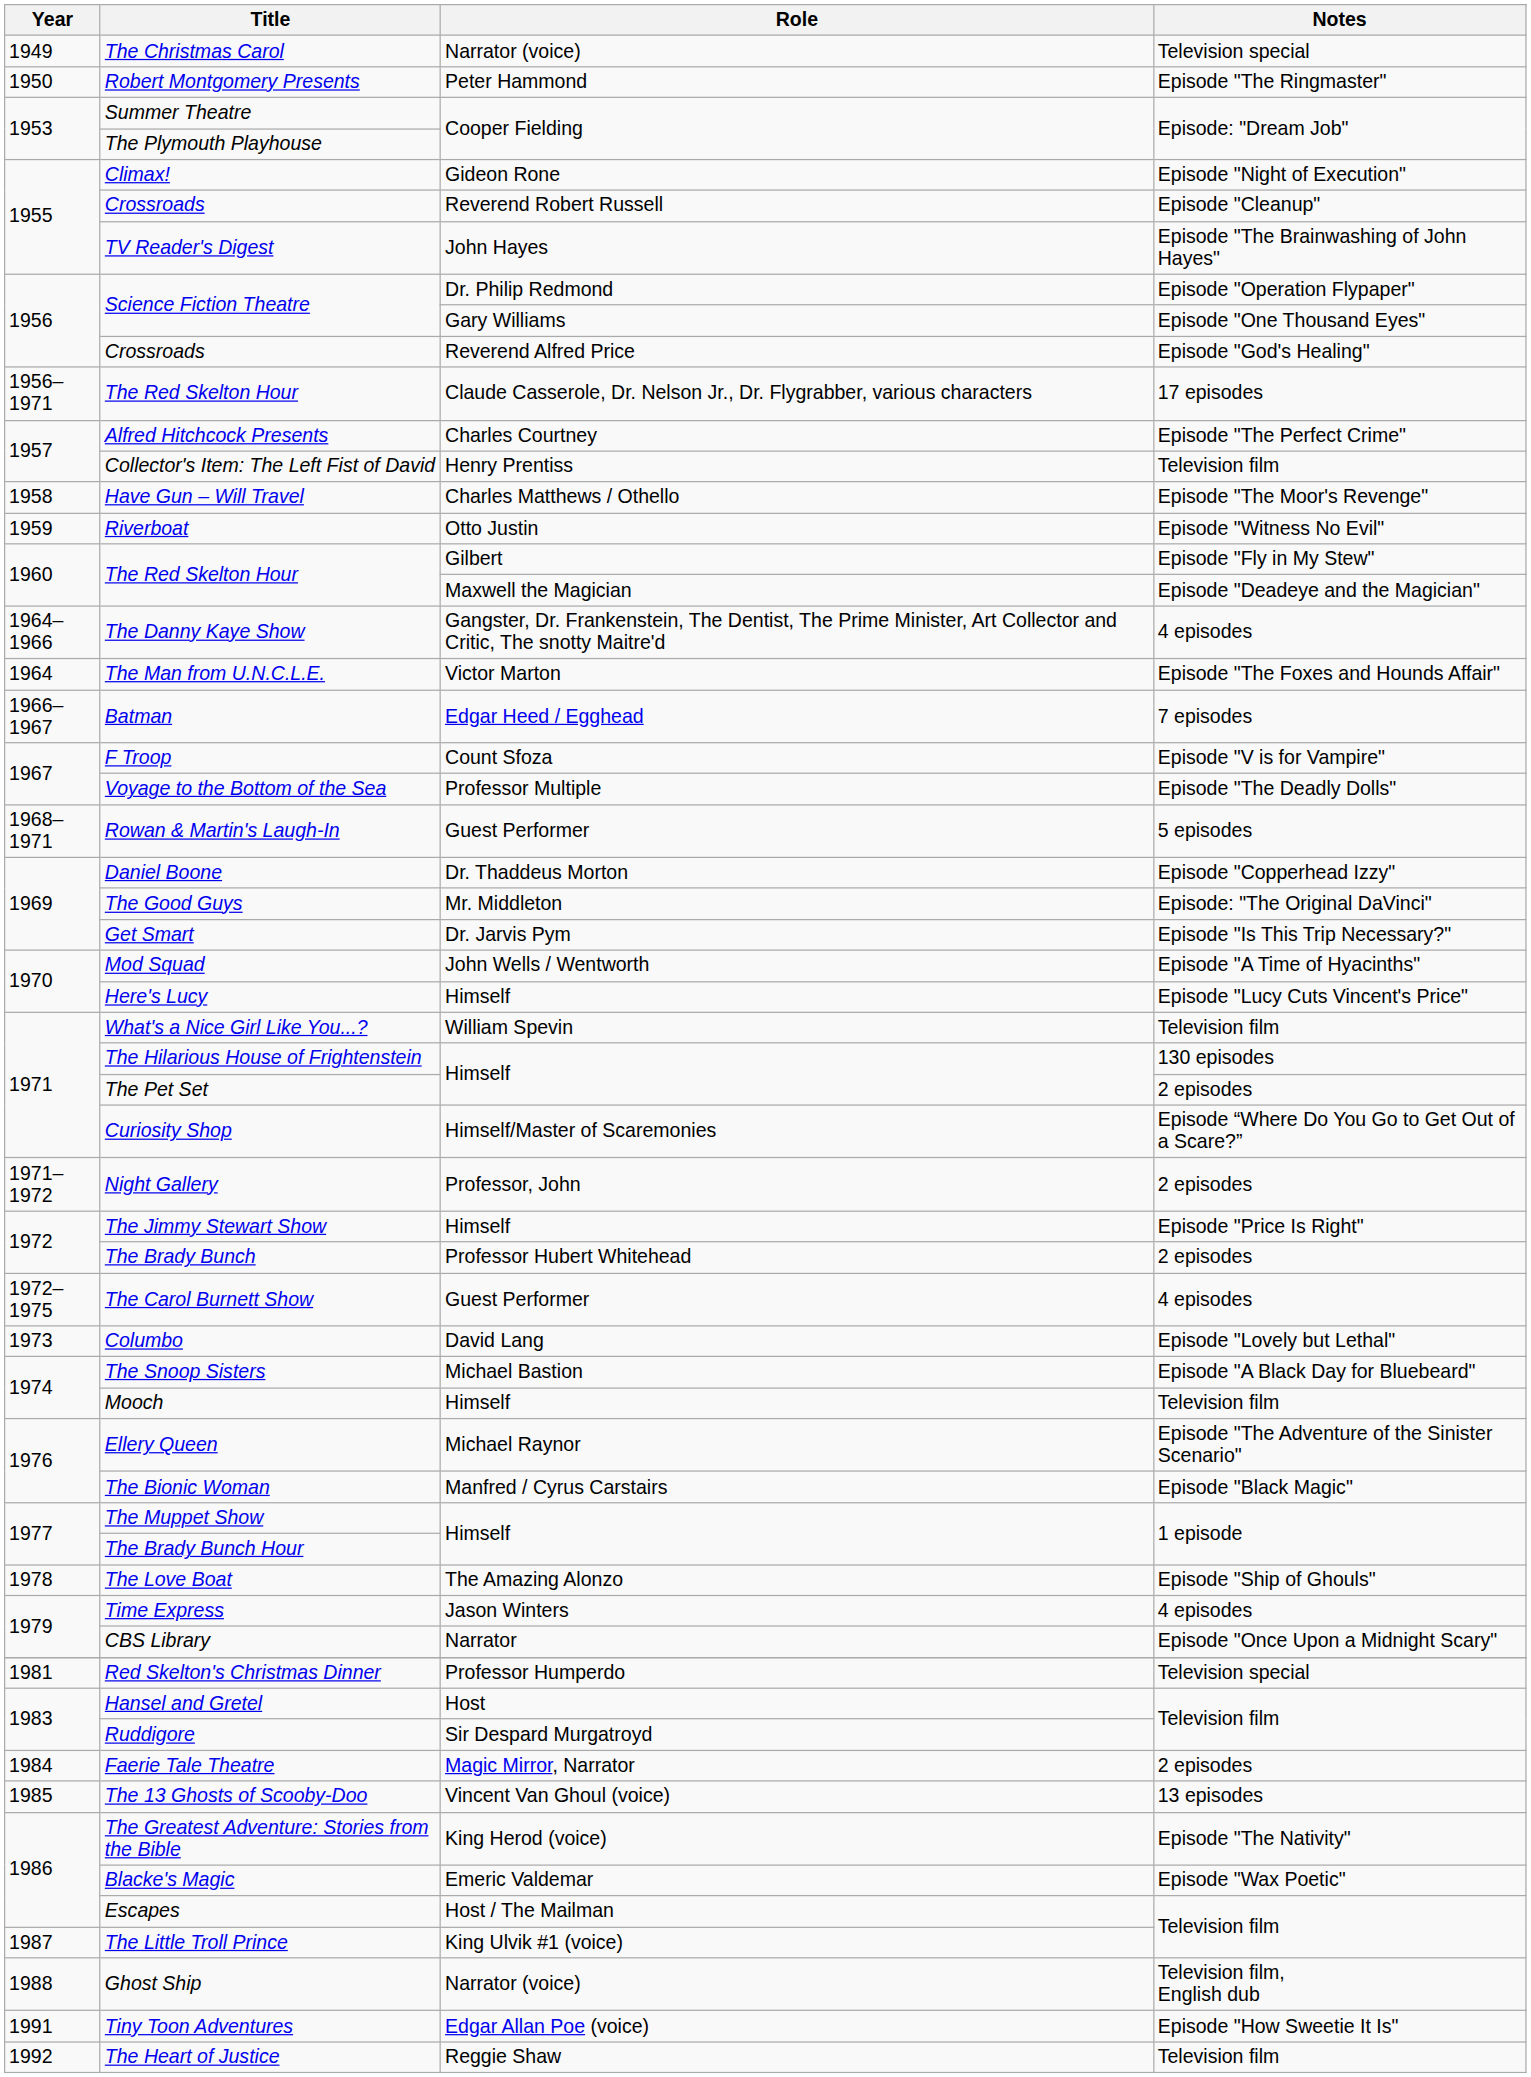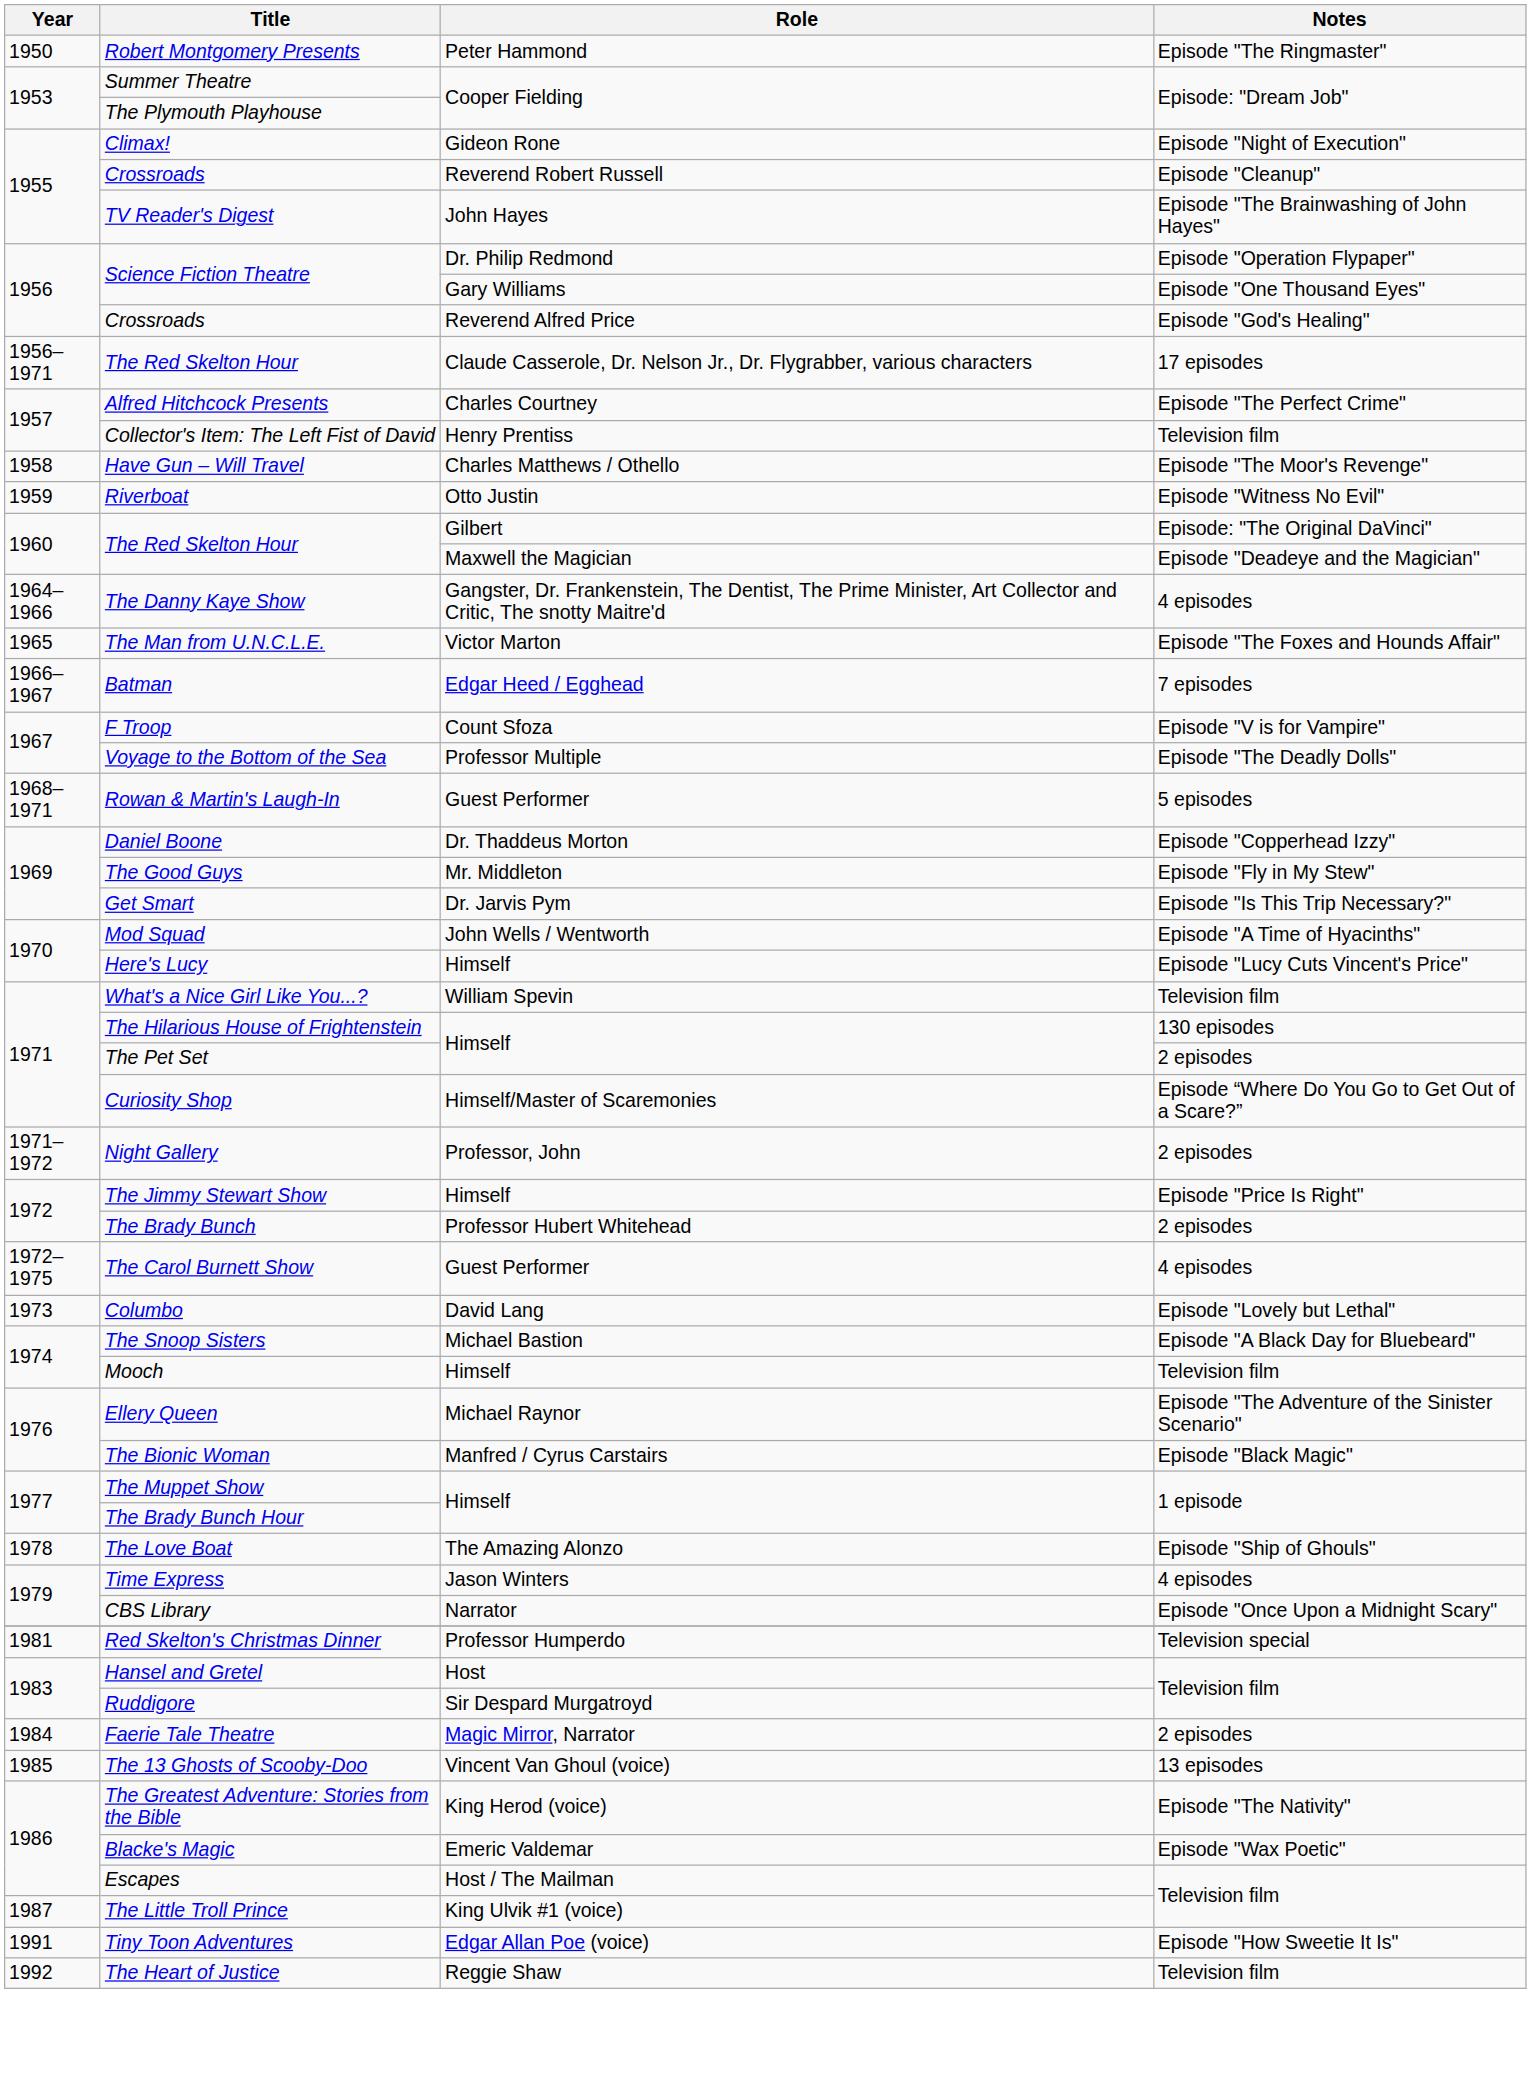 <table class="wikitable sortable">
 <tr>
 <th>Year</th>
 <th>Title</th>
 <th>Role</th>
 <th>Notes</th>
-</tr>
-<tr>
-<td>1949</td>
-<td data-sort-value="Christmas Carol, The"><em><a href='#'>The Christmas Carol</a></em></td>
-<td>Narrator (voice)</td>
-<td>Television special</td>
 </tr>
 <tr>
 <td>1950</td>
 <td><em><a href='#'>Robert Montgomery Presents</a></em></td>
 <td>Peter Hammond</td>
 <td>Episode "The Ringmaster"</td>
 </tr>
 <tr>
 <td align="left" rowspan="2">1953</td>
 <td><em>Summer Theatre</em></td>
 <td align="left" rowspan="2">Cooper Fielding</td>
 <td align="left" rowspan="2">Episode: "Dream Job"</td>
 </tr>
 <tr>
 <td data-sort-value="Plymouth Playhouse, The"><em>The Plymouth Playhouse</em></td>
 </tr>
 <tr>
 <td align="left" rowspan="3">1955</td>
 <td><em><a href='#'>Climax!</a></em></td>
 <td>Gideon Rone</td>
 <td>Episode "Night of Execution"</td>
 </tr>
 <tr>
 <td><em><a href='#'>Crossroads</a></em></td>
 <td>Reverend Robert Russell</td>
 <td>Episode "Cleanup"</td>
 </tr>
 <tr>
 <td><em><a href='#'>TV Reader's Digest</a></em></td>
 <td>John Hayes</td>
 <td>Episode "The Brainwashing of John Hayes"</td>
 </tr>
 <tr>
 <td align="left" rowspan="3">1956</td>
 <td align="left" rowspan="2"><em><a href='#'>Science Fiction Theatre</a></em></td>
 <td>Dr. Philip Redmond</td>
 <td>Episode "Operation Flypaper"</td>
 </tr>
 <tr>
 <td>Gary Williams</td>
 <td>Episode "One Thousand Eyes"</td>
 </tr>
 <tr>
 <td><em>Crossroads</em></td>
 <td>Reverend Alfred Price</td>
 <td>Episode "God's Healing"</td>
 </tr>
 <tr>
 <td>1956–1971</td>
 <td data-sort-value="Red Skelton Hour, The"><em><a href='#'>The Red Skelton Hour</a></em></td>
 <td>Claude Casserole, Dr. Nelson Jr., Dr. Flygrabber, various characters</td>
 <td>17 episodes</td>
 </tr>
 <tr>
 <td align="left" rowspan="2">1957</td>
 <td><em><a href='#'>Alfred Hitchcock Presents</a></em></td>
 <td>Charles Courtney</td>
 <td>Episode "The Perfect Crime"</td>
 </tr>
 <tr>
 <td><em>Collector's Item: The Left Fist of David</em></td>
 <td>Henry Prentiss</td>
 <td>Television film</td>
 </tr>
 <tr>
 <td>1958</td>
 <td><em><a href='#'>Have Gun – Will Travel</a></em></td>
 <td>Charles Matthews / Othello</td>
 <td>Episode "The Moor's Revenge"</td>
 </tr>
 <tr>
 <td>1959</td>
 <td><em><a href='#'>Riverboat</a></em></td>
 <td>Otto Justin</td>
 <td>Episode "Witness No Evil"</td>
 </tr>
 <tr>
 <td align="left" rowspan="2">1960</td>
 <td align="left" rowspan="2" data-sort-value="Red Skelton Hour, The"><em><a href='#'>The Red Skelton Hour</a></em></td>
 <td>Gilbert</td>
-<td>Episode "Fly in My Stew"</td>
+<td>Episode: "The Original DaVinci"</td>
 </tr>
 <tr>
 <td>Maxwell the Magician</td>
 <td>Episode "Deadeye and the Magician"</td>
 </tr>
 <tr>
 <td>1964–1966</td>
 <td data-sort-value="Danny Kaye Show, The"><em><a href='#'>The Danny Kaye Show</a></em></td>
 <td>Gangster, Dr. Frankenstein, The Dentist, The Prime Minister, Art Collector and Critic, The snotty Maitre'd</td>
 <td>4 episodes</td>
 </tr>
 <tr>
-<td>1964</td>
+<td>1965</td>
 <td data-sort-value="Man from U.N.C.L.E., The"><em><a href='#'>The Man from U.N.C.L.E.</a></em></td>
 <td>Victor Marton</td>
 <td>Episode "The Foxes and Hounds Affair"</td>
 </tr>
 <tr>
 <td align="left">1966–1967</td>
 <td><em><a href='#'>Batman</a></em></td>
 <td><a href='#'>Edgar Heed / Egghead</a></td>
 <td>7 episodes</td>
 </tr>
 <tr>
 <td align="left" rowspan="2">1967</td>
 <td><em><a href='#'>F Troop</a></em></td>
 <td>Count Sfoza</td>
 <td>Episode "V is for Vampire"</td>
 </tr>
 <tr>
 <td><em><a href='#'>Voyage to the Bottom of the Sea</a></em></td>
 <td>Professor Multiple</td>
 <td>Episode "The Deadly Dolls"</td>
 </tr>
 <tr>
 <td>1968–1971</td>
 <td><em><a href='#'>Rowan & Martin's Laugh-In</a></em></td>
 <td>Guest Performer</td>
 <td>5 episodes</td>
 </tr>
 <tr>
 <td align="left" rowspan="3">1969</td>
 <td><em><a href='#'>Daniel Boone</a></em></td>
 <td>Dr. Thaddeus Morton</td>
 <td>Episode "Copperhead Izzy"</td>
 </tr>
 <tr>
 <td data-sort-value="Good Guys, The"><em><a href='#'>The Good Guys</a></em></td>
 <td>Mr. Middleton</td>
-<td>Episode: "The Original DaVinci"</td>
+<td>Episode "Fly in My Stew"</td>
 </tr>
 <tr>
 <td><em><a href='#'>Get Smart</a></em></td>
 <td>Dr. Jarvis Pym</td>
 <td>Episode "Is This Trip Necessary?"</td>
 </tr>
 <tr>
 <td align="left" rowspan="2">1970</td>
 <td><em><a href='#'>Mod Squad</a></em></td>
 <td>John Wells / Wentworth</td>
 <td>Episode "A Time of Hyacinths"</td>
 </tr>
 <tr>
 <td><em><a href='#'>Here's Lucy</a></em></td>
 <td>Himself</td>
 <td>Episode "Lucy Cuts Vincent's Price"</td>
 </tr>
 <tr>
 <td align="left" rowspan="4">1971</td>
 <td><em><a href='#'>What's a Nice Girl Like You...?</a></em></td>
 <td>William Spevin</td>
 <td>Television film</td>
 </tr>
 <tr>
 <td data-sort-value="Hilarious House of Frightenstein, The"><em><a href='#'>The Hilarious House of Frightenstein</a></em></td>
 <td rowspan="2">Himself</td>
 <td>130 episodes</td>
 </tr>
 <tr>
 <td data-sort-value="Pet Set, The"><em>The Pet Set</em></td>
 <td>2 episodes</td>
 </tr>
 <tr>
 <td><em><a href='#'>Curiosity Shop</a></em></td>
 <td>Himself/Master of Scaremonies</td>
 <td>Episode “Where Do You Go to Get Out of a Scare?”</td>
 </tr>
 <tr>
 <td>1971–1972</td>
 <td><em><a href='#'>Night Gallery</a></em></td>
 <td>Professor, John</td>
 <td>2 episodes</td>
 </tr>
 <tr>
 <td rowspan="2" align="left">1972</td>
 <td data-sort-value="Jimmy Stewart Show, The"><em><a href='#'>The Jimmy Stewart Show</a></em></td>
 <td>Himself</td>
 <td>Episode "Price Is Right"</td>
 </tr>
 <tr>
 <td data-sort-value="Brady Bunch, The"><em><a href='#'>The Brady Bunch</a></em></td>
 <td>Professor Hubert Whitehead</td>
 <td>2 episodes</td>
 </tr>
 <tr>
 <td>1972–1975</td>
 <td data-sort-value="Carol Burnett Show, The"><em><a href='#'>The Carol Burnett Show</a></em></td>
 <td>Guest Performer</td>
 <td>4 episodes</td>
 </tr>
 <tr>
 <td>1973</td>
 <td><em><a href='#'>Columbo</a></em></td>
 <td>David Lang</td>
 <td>Episode "Lovely but Lethal"</td>
 </tr>
 <tr>
 <td align="left" rowspan="2">1974</td>
 <td data-sort-value="Snoop Sisters, The"><em><a href='#'>The Snoop Sisters</a></em></td>
 <td>Michael Bastion</td>
 <td>Episode "A Black Day for Bluebeard"</td>
 </tr>
 <tr>
 <td><em>Mooch</em></td>
 <td>Himself</td>
 <td>Television film</td>
 </tr>
 <tr>
 <td align="left" rowspan="2">1976</td>
 <td><em><a href='#'>Ellery Queen</a></em></td>
 <td>Michael Raynor</td>
 <td>Episode "The Adventure of the Sinister Scenario"</td>
 </tr>
 <tr>
 <td data-sort-value="Bionic Woman, The"><em><a href='#'>The Bionic Woman</a></em></td>
 <td>Manfred / Cyrus Carstairs</td>
 <td>Episode "Black Magic"</td>
 </tr>
 <tr>
 <td align="left" rowspan="2">1977</td>
 <td data-sort-value="Muppet Show, The"><em><a href='#'>The Muppet Show</a></em></td>
 <td rowspan="2">Himself</td>
 <td rowspan="2">1 episode</td>
 </tr>
 <tr>
 <td data-sort-value="Brady Bunch Hour, The"><em><a href='#'>The Brady Bunch Hour</a></em></td>
 </tr>
 <tr>
 <td>1978</td>
 <td data-sort-value="Love Boat, The"><em><a href='#'>The Love Boat</a></em></td>
 <td>The Amazing Alonzo</td>
 <td>Episode "Ship of Ghouls"</td>
 </tr>
 <tr>
 <td rowspan="2">1979</td>
 <td><em><a href='#'>Time Express</a></em></td>
 <td>Jason Winters</td>
 <td>4 episodes</td>
 </tr>
 <tr>
 <td><em>CBS Library</em></td>
 <td>Narrator</td>
 <td>Episode "Once Upon a Midnight Scary"</td>
 </tr>
 <tr>
 </tr>
 <tr>
 <td>1981</td>
 <td><em><a href='#'>Red Skelton's Christmas Dinner</a></em></td>
 <td>Professor Humperdo</td>
 <td>Television special</td>
 </tr>
 <tr>
 <td align="left" rowspan="2">1983</td>
 <td><em><a href='#'>Hansel and Gretel</a></em></td>
 <td>Host</td>
 <td align="left" rowspan="2">Television film</td>
 </tr>
 <tr>
 <td><em><a href='#'>Ruddigore</a></em></td>
 <td>Sir Despard Murgatroyd</td>
 </tr>
 <tr>
 <td>1984</td>
 <td><em><a href='#'>Faerie Tale Theatre</a></em></td>
 <td><a href='#'>Magic Mirror</a>, Narrator</td>
 <td>2 episodes</td>
 </tr>
 <tr>
 <td>1985</td>
 <td data-sort-value="13 Ghosts of Scooby-Doo, The"><em><a href='#'>The 13 Ghosts of Scooby-Doo</a></em></td>
 <td>Vincent Van Ghoul (voice)</td>
 <td>13 episodes</td>
 </tr>
 <tr>
 <td align="left" rowspan="3">1986</td>
 <td data-sort-value="Greatest Adventure: Stories from the Bible, The"><em><a href='#'>The Greatest Adventure: Stories from the Bible</a></em></td>
 <td>King Herod (voice)</td>
 <td>Episode "The Nativity"</td>
 </tr>
 <tr>
 <td><em><a href='#'>Blacke's Magic</a></em></td>
 <td>Emeric Valdemar</td>
 <td>Episode "Wax Poetic"</td>
 </tr>
 <tr>
 <td><em>Escapes</em></td>
 <td>Host / The Mailman</td>
 <td rowspan="2">Television film</td>
 </tr>
 <tr>
 <td>1987</td>
 <td data-sort-value="Little Troll Prince, The"><em><a href='#'>The Little Troll Prince</a></em></td>
 <td>King Ulvik #1 (voice)</td>
 </tr>
 <tr>
-<td>1988</td>
-<td><em>Ghost Ship</em></td>
-<td>Narrator (voice)</td>
-<td>Television film,<br>English dub</td>
-</tr>
-<tr>
 <td>1991</td>
 <td><em><a href='#'>Tiny Toon Adventures</a></em></td>
 <td><a href='#'>Edgar Allan Poe</a> (voice)</td>
 <td>Episode "How Sweetie It Is"</td>
 </tr>
 <tr>
 <td>1992</td>
 <td data-sort-value="Heart of Justice, The"><em><a href='#'>The Heart of Justice</a></em></td>
 <td>Reggie Shaw</td>
 <td>Television film</td>
 </tr>
 </table>
